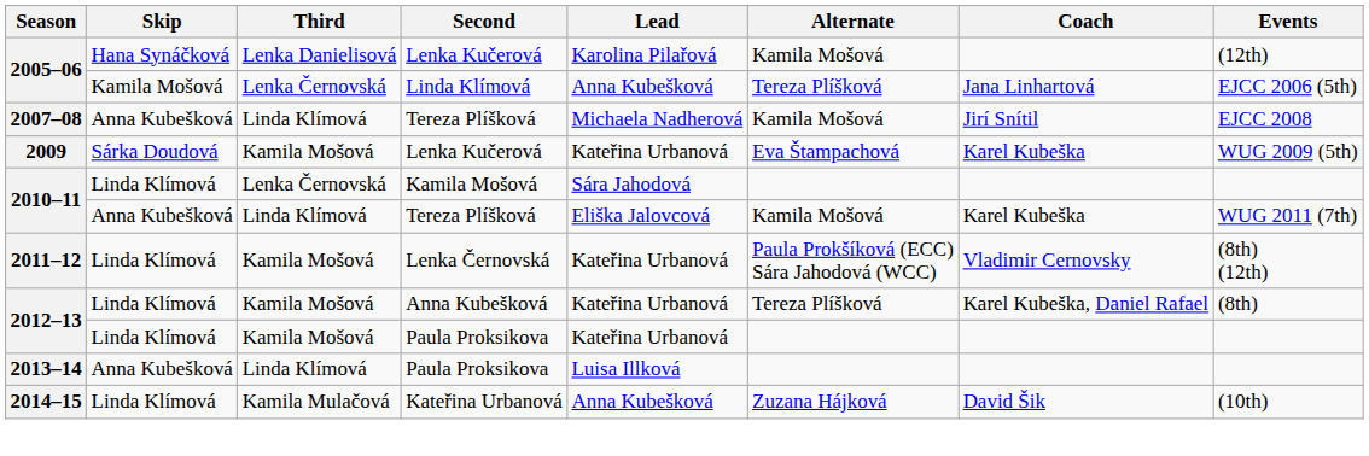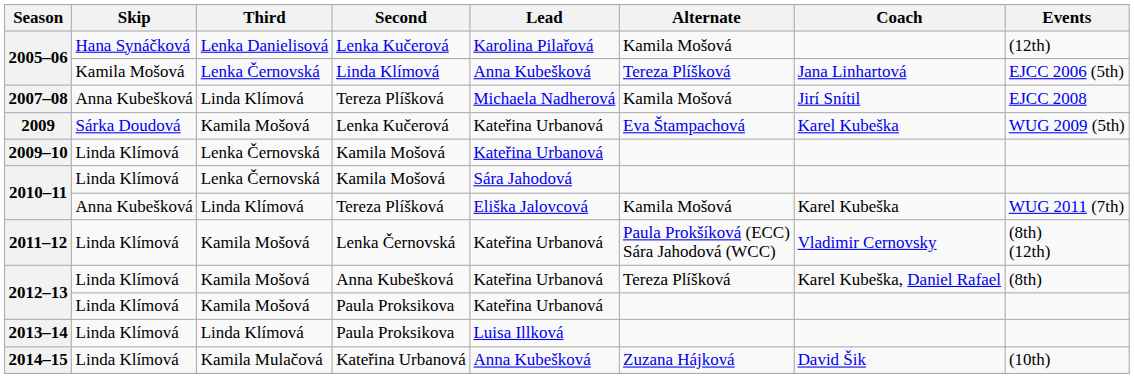 <table class="wikitable">
 <tr>
 <th scope="col">Season</th>
 <th scope="col">Skip</th>
 <th scope="col">Third</th>
 <th scope="col">Second</th>
 <th scope="col">Lead</th>
 <th scope="col">Alternate</th>
 <th scope="col">Coach</th>
 <th scope="col">Events</th>
 </tr>
 <tr>
 <th scope="row" rowspan=2>2005–06</th>
 <td><a href='#'>Hana Synáčková</a></td>
 <td><a href='#'>Lenka Danielisová</a></td>
 <td><a href='#'>Lenka Kučerová</a></td>
 <td><a href='#'>Karolina Pilařová</a></td>
 <td>Kamila Mošová</td>
 <td></td>
 <td> (12th)</td>
 </tr>
 <tr>
 <td>Kamila Mošová</td>
 <td><a href='#'>Lenka Černovská</a></td>
 <td><a href='#'>Linda Klímová</a></td>
 <td><a href='#'>Anna Kubešková</a></td>
 <td><a href='#'>Tereza Plíšková</a></td>
 <td><a href='#'>Jana Linhartová</a></td>
 <td><a href='#'>EJCC 2006</a> (5th)</td>
 </tr>
 <tr>
 <th scope="row">2007–08</th>
 <td>Anna Kubešková</td>
 <td>Linda Klímová</td>
 <td>Tereza Plíšková</td>
 <td><a href='#'>Michaela Nadherová</a></td>
 <td>Kamila Mošová</td>
 <td><a href='#'>Jirí Snítil</a></td>
 <td><a href='#'>EJCC 2008</a> </td>
 </tr>
 <tr>
 <th scope="row">2009</th>
 <td><a href='#'>Sárka Doudová</a></td>
 <td>Kamila Mošová</td>
 <td>Lenka Kučerová</td>
 <td>Kateřina Urbanová</td>
 <td><a href='#'>Eva Štampachová</a></td>
 <td><a href='#'>Karel Kubeška</a></td>
 <td><a href='#'>WUG 2009</a> (5th)</td>
 </tr>
 <tr>
+<th scope="row">2009–10</th>
+<td>Linda Klímová</td>
+<td>Lenka Černovská</td>
+<td>Kamila Mošová</td>
+<td><a href='#'>Kateřina Urbanová</a></td>
+<td></td>
+<td></td>
+<td></td>
+</tr>
+<tr>
 <th scope="row" rowspan=2>2010–11</th>
 <td>Linda Klímová</td>
 <td>Lenka Černovská</td>
 <td>Kamila Mošová</td>
 <td><a href='#'>Sára Jahodová</a></td>
 <td></td>
 <td></td>
 <td></td>
 </tr>
 <tr>
 <td>Anna Kubešková</td>
 <td>Linda Klímová</td>
 <td>Tereza Plíšková</td>
 <td><a href='#'>Eliška Jalovcová</a></td>
 <td>Kamila Mošová</td>
 <td>Karel Kubeška</td>
 <td><a href='#'>WUG 2011</a> (7th)</td>
 </tr>
 <tr>
 <th scope="row">2011–12</th>
 <td>Linda Klímová</td>
 <td>Kamila Mošová</td>
 <td>Lenka Černovská</td>
 <td>Kateřina Urbanová</td>
 <td><a href='#'>Paula Prokšíková</a> (ECC)<br>Sára Jahodová (WCC)</td>
 <td><a href='#'>Vladimir Cernovsky</a></td>
 <td> (8th)<br> (12th)</td>
 </tr>
 <tr>
 <th scope="row" rowspan=2>2012–13</th>
 <td>Linda Klímová</td>
 <td>Kamila Mošová</td>
 <td>Anna Kubešková</td>
 <td>Kateřina Urbanová</td>
 <td>Tereza Plíšková</td>
 <td>Karel Kubeška, <a href='#'>Daniel Rafael</a></td>
 <td> (8th)</td>
 </tr>
 <tr>
 <td>Linda Klímová</td>
 <td>Kamila Mošová</td>
 <td>Paula Proksikova</td>
 <td>Kateřina Urbanová</td>
 <td></td>
 <td></td>
 <td></td>
 </tr>
 <tr>
 <th scope="row">2013–14</th>
-<td>Anna Kubešková</td>
+<td>Linda Klímová</td>
 <td>Linda Klímová</td>
 <td>Paula Proksikova</td>
 <td><a href='#'>Luisa Illková</a></td>
 <td></td>
 <td></td>
 <td></td>
 </tr>
 <tr>
 <th scope="row">2014–15</th>
 <td>Linda Klímová</td>
 <td>Kamila Mulačová</td>
 <td>Kateřina Urbanová</td>
 <td><a href='#'>Anna Kubešková</a></td>
 <td><a href='#'>Zuzana Hájková</a></td>
 <td><a href='#'>David Šik</a></td>
 <td> (10th)</td>
 </tr>
 </table>
